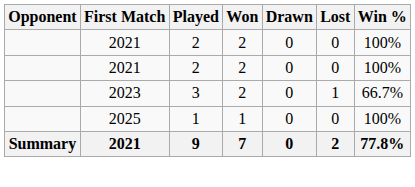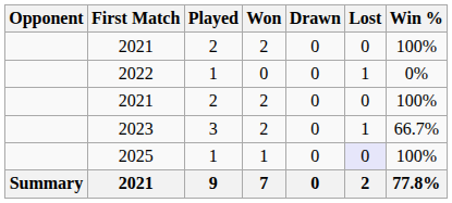 <table class="wikitable sortable" style="text-align:center;">
 <tr>
 <th>Opponent</th>
 <th>First Match</th>
 <th>Played</th>
 <th>Won</th>
 <th>Drawn</th>
 <th>Lost</th>
 <th>Win %</th>
 </tr>
 <tr>
 <td style="text-align: left;"></td>
 <td>2021</td>
 <td>2</td>
 <td>2</td>
 <td>0</td>
 <td>0</td>
 <td>100%</td>
+</tr>
+<tr>
+<td style="text-align: left;"></td>
+<td>2022</td>
+<td>1</td>
+<td>0</td>
+<td>0</td>
+<td>1</td>
+<td>0%</td>
 </tr>
 <tr>
 <td style="text-align: left;"></td>
 <td>2021</td>
 <td>2</td>
 <td>2</td>
 <td>0</td>
 <td>0</td>
 <td>100%</td>
 </tr>
 <tr>
 <td style="text-align: left;"></td>
 <td>2023</td>
 <td>3</td>
 <td>2</td>
 <td>0</td>
 <td>1</td>
 <td>66.7%</td>
 </tr>
 <tr>
 <td style="text-align: left;"></td>
 <td>2025</td>
 <td>1</td>
 <td>1</td>
 <td>0</td>
-<td>0</td>
+<td style="background: lavender;">0</td>
 <td>100%</td>
 </tr>
 <tr>
 <th>Summary</th>
 <th>2021</th>
 <th>9</th>
 <th>7</th>
 <th>0</th>
 <th>2</th>
 <th>77.8%</th>
 </tr>
 </table>
